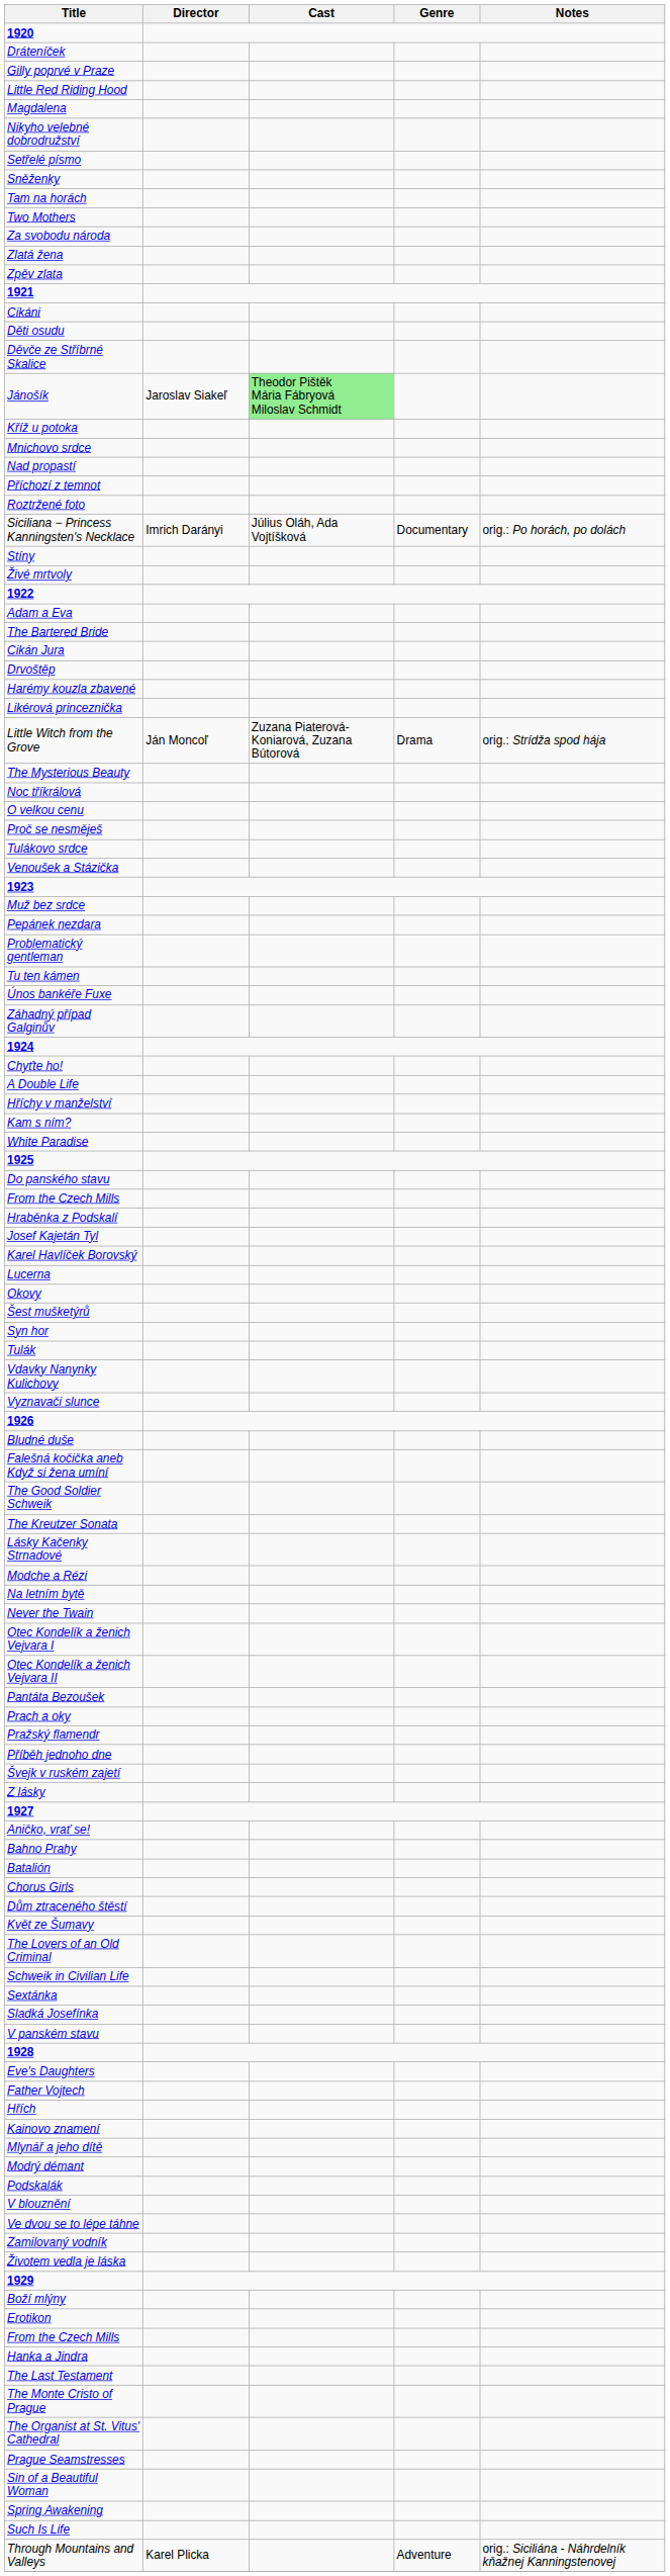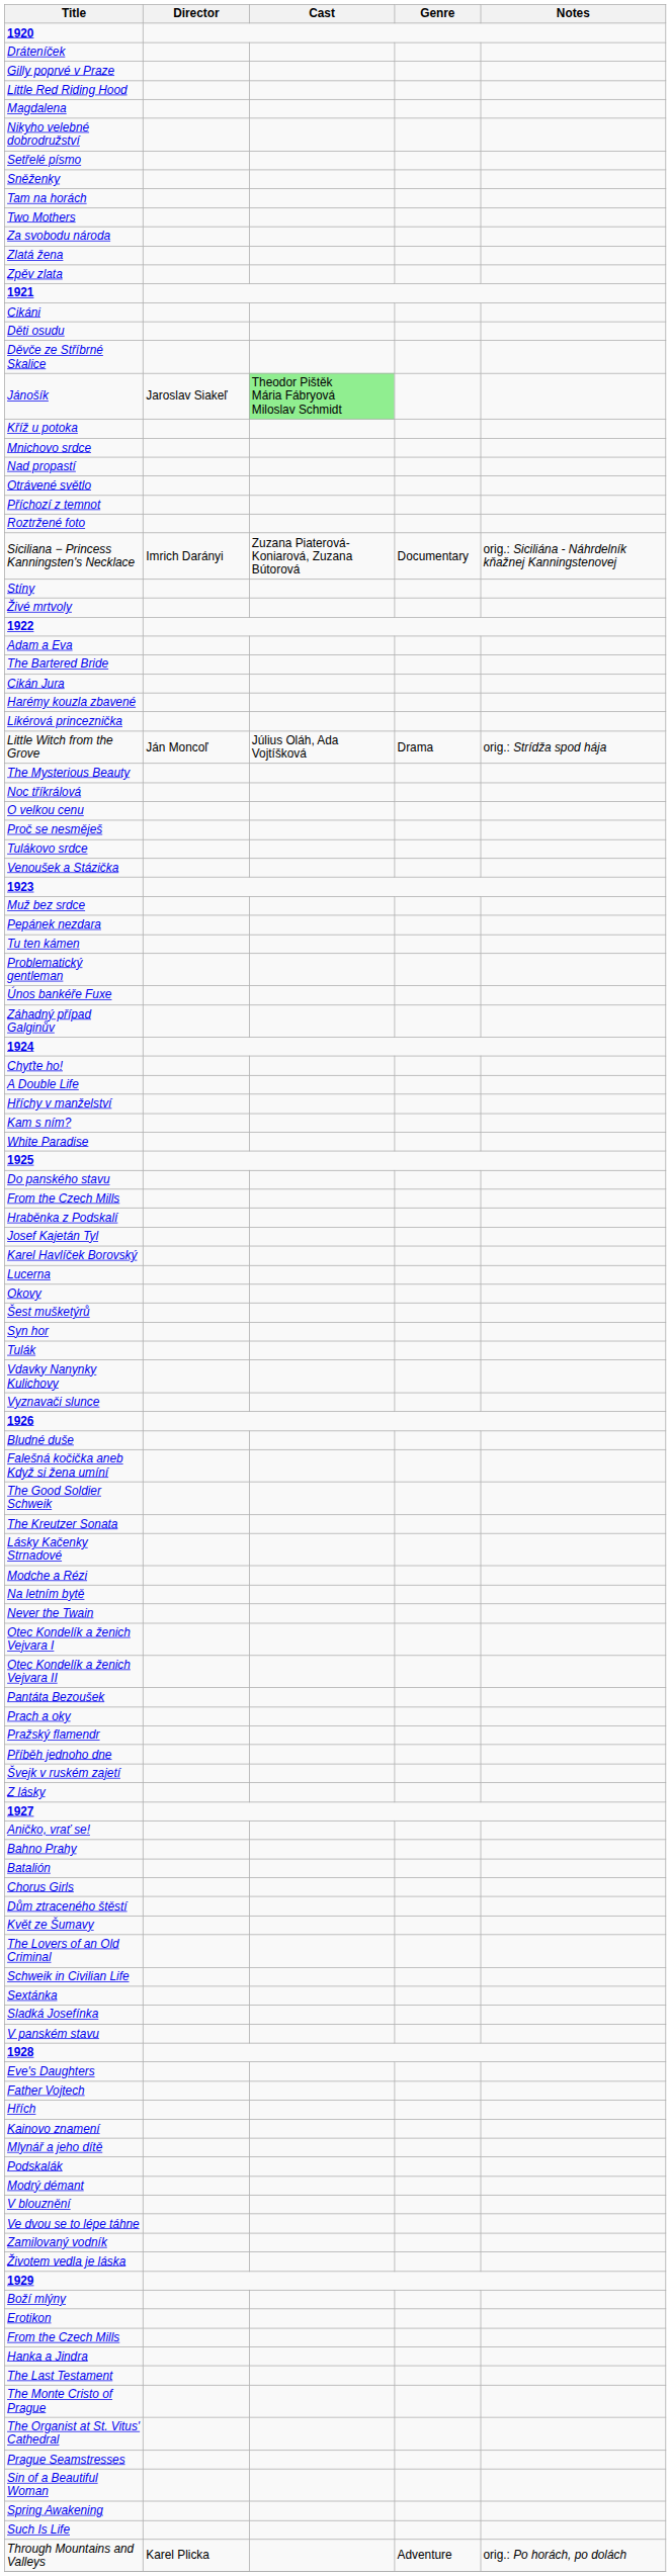 <table class="wikitable" width= "100%">
 <tr>
 <th width=21%>Title</th>
 <th width=16%>Director</th>
 <th width=22%>Cast</th>
 <th width=13%>Genre</th>
 <th width=28%>Notes</th>
 </tr>
 <tr>
 <td><strong><a href='#'>1920</a></strong></td>
 </tr>
 <tr>
 <td><em><a href='#'>Dráteníček</a></em></td>
 <td></td>
 <td></td>
 <td></td>
 <td></td>
 </tr>
 <tr>
 <td><em><a href='#'>Gilly poprvé v Praze</a></em></td>
 <td></td>
 <td></td>
 <td></td>
 <td></td>
 </tr>
 <tr>
 <td><em><a href='#'>Little Red Riding Hood</a></em></td>
 <td></td>
 <td></td>
 <td></td>
 <td></td>
 </tr>
 <tr>
 <td><em><a href='#'>Magdalena</a></em></td>
 <td></td>
 <td></td>
 <td></td>
 <td></td>
 </tr>
 <tr>
 <td><em><a href='#'>Nikyho velebné dobrodružství</a></em></td>
 <td></td>
 <td></td>
 <td></td>
 <td></td>
 </tr>
 <tr>
 <td><em><a href='#'>Setřelé písmo</a></em></td>
 <td></td>
 <td></td>
 <td></td>
 <td></td>
 </tr>
 <tr>
 <td><em><a href='#'>Sněženky</a></em></td>
 <td></td>
 <td></td>
 <td></td>
 <td></td>
 </tr>
 <tr>
 <td><em><a href='#'>Tam na horách</a></em></td>
 <td></td>
 <td></td>
 <td></td>
 <td></td>
 </tr>
 <tr>
 <td><em><a href='#'>Two Mothers</a></em></td>
 <td></td>
 <td></td>
 <td></td>
 <td></td>
 </tr>
 <tr>
 <td><em><a href='#'>Za svobodu národa</a></em></td>
 <td></td>
 <td></td>
 <td></td>
 <td></td>
 </tr>
 <tr>
 <td><em><a href='#'>Zlatá žena</a></em></td>
 <td></td>
 <td></td>
 <td></td>
 <td></td>
 </tr>
 <tr>
 <td><em><a href='#'>Zpěv zlata</a></em></td>
 <td></td>
 <td></td>
 <td></td>
 <td></td>
 </tr>
 <tr>
 <td><strong><a href='#'>1921</a></strong></td>
 </tr>
 <tr>
 <td><em><a href='#'>Cikáni</a></em></td>
 <td></td>
 <td></td>
 <td></td>
 <td></td>
 </tr>
 <tr>
 <td><em><a href='#'>Děti osudu</a></em></td>
 <td></td>
 <td></td>
 <td></td>
 <td></td>
 </tr>
 <tr>
 <td><em><a href='#'>Děvče ze Stříbrné Skalice</a></em></td>
 <td></td>
 <td></td>
 <td></td>
 <td></td>
 </tr>
 <tr>
 <td><em><a href='#'>Jánošík</a></em></td>
 <td>Jaroslav Siakeľ</td>
 <td style="background: lightgreen;">Theodor Pištěk<br>Mária Fábryová<br>Miloslav Schmidt</td>
 <td></td>
 <td></td>
 </tr>
 <tr>
 <td><em><a href='#'>Kříž u potoka</a></em></td>
 <td></td>
 <td></td>
 <td></td>
 <td></td>
 </tr>
 <tr>
 <td><em><a href='#'>Mnichovo srdce</a></em></td>
 <td></td>
 <td></td>
 <td></td>
 <td></td>
 </tr>
 <tr>
 <td><em><a href='#'>Nad propastí</a></em></td>
 <td></td>
 <td></td>
 <td></td>
 <td></td>
 </tr>
 <tr>
+<td><em><a href='#'>Otrávené světlo</a></em></td>
+<td></td>
+<td></td>
+<td></td>
+<td></td>
+</tr>
+<tr>
 <td><em><a href='#'>Příchozí z temnot</a></em></td>
 <td></td>
 <td></td>
 <td></td>
 <td></td>
 </tr>
 <tr>
 <td><em><a href='#'>Roztržené foto</a></em></td>
 <td></td>
 <td></td>
 <td></td>
 <td></td>
 </tr>
 <tr>
 <td><em>Siciliana − Princess Kanningsten's Necklace</em></td>
 <td>Imrich Darányi</td>
-<td>Július Oláh, Ada Vojtíšková</td>
+<td>Zuzana Piaterová-Koniarová, Zuzana Bútorová</td>
 <td>Documentary</td>
-<td>orig.: <em>Po horách, po dolách</em></td>
+<td>orig.: <em>Siciliána - Náhrdelník kňažnej Kanningstenovej</em></td>
 </tr>
 <tr>
 <td><em><a href='#'>Stíny</a></em></td>
 <td></td>
 <td></td>
 <td></td>
 <td></td>
 </tr>
 <tr>
 <td><em><a href='#'>Živé mrtvoly</a></em></td>
 <td></td>
 <td></td>
 <td></td>
 <td></td>
 </tr>
 <tr>
 <td><strong><a href='#'>1922</a></strong></td>
 </tr>
 <tr>
 <td><em><a href='#'>Adam a Eva</a></em></td>
 <td></td>
 <td></td>
 <td></td>
 <td></td>
 </tr>
 <tr>
 <td><em><a href='#'>The Bartered Bride</a></em></td>
 <td></td>
 <td></td>
 <td></td>
 <td></td>
 </tr>
 <tr>
 <td><em><a href='#'>Cikán Jura</a></em></td>
 <td></td>
 <td></td>
 <td></td>
 <td></td>
 </tr>
 <tr>
-<td><em><a href='#'>Drvoštěp</a></em></td>
-<td></td>
-<td></td>
-<td></td>
-<td></td>
-</tr>
-<tr>
 <td><em><a href='#'>Harémy kouzla zbavené</a></em></td>
 <td></td>
 <td></td>
 <td></td>
 <td></td>
 </tr>
 <tr>
 <td><em><a href='#'>Likérová princeznička</a></em></td>
 <td></td>
 <td></td>
 <td></td>
 <td></td>
 </tr>
 <tr>
 <td><em>Little Witch from the Grove</em></td>
 <td>Ján Moncoľ</td>
-<td>Zuzana Piaterová-Koniarová, Zuzana Bútorová</td>
+<td>Július Oláh, Ada Vojtíšková</td>
 <td>Drama</td>
 <td>orig.: <em>Strídža spod hája</em></td>
 </tr>
 <tr>
 <td><em><a href='#'>The Mysterious Beauty</a></em></td>
 <td></td>
 <td></td>
 <td></td>
 <td></td>
 </tr>
 <tr>
 <td><em><a href='#'>Noc tříkrálová</a></em></td>
 <td></td>
 <td></td>
 <td></td>
 <td></td>
 </tr>
 <tr>
 <td><em><a href='#'>O velkou cenu</a></em></td>
 <td></td>
 <td></td>
 <td></td>
 <td></td>
 </tr>
 <tr>
 <td><em><a href='#'>Proč se nesměješ</a></em></td>
 <td></td>
 <td></td>
 <td></td>
 <td></td>
 </tr>
 <tr>
 <td><em><a href='#'>Tulákovo srdce</a></em></td>
 <td></td>
 <td></td>
 <td></td>
 <td></td>
 </tr>
 <tr>
 <td><em><a href='#'>Venoušek a Stázička</a></em></td>
 <td></td>
 <td></td>
 <td></td>
 <td></td>
 </tr>
 <tr>
 <td><strong><a href='#'>1923</a></strong></td>
 </tr>
 <tr>
 <td><em><a href='#'>Muž bez srdce</a></em></td>
 <td></td>
 <td></td>
 <td></td>
 <td></td>
 </tr>
 <tr>
 <td><em><a href='#'>Pepánek nezdara</a></em></td>
 <td></td>
 <td></td>
 <td></td>
 <td></td>
 </tr>
 <tr>
-<td><em><a href='#'>Problematický gentleman</a></em></td>
+<td><em><a href='#'>Tu ten kámen</a></em></td>
 <td></td>
 <td></td>
 <td></td>
 <td></td>
 </tr>
 <tr>
-<td><em><a href='#'>Tu ten kámen</a></em></td>
+<td><em><a href='#'>Problematický gentleman</a></em></td>
 <td></td>
 <td></td>
 <td></td>
 <td></td>
 </tr>
 <tr>
 <td><em><a href='#'>Únos bankéře Fuxe</a></em></td>
 <td></td>
 <td></td>
 <td></td>
 <td></td>
 </tr>
 <tr>
 <td><em><a href='#'>Záhadný případ Galginův</a></em></td>
 <td></td>
 <td></td>
 <td></td>
 <td></td>
 </tr>
 <tr>
 <td><strong><a href='#'>1924</a></strong></td>
 </tr>
 <tr>
 <td><em><a href='#'>Chyťte ho!</a> </em></td>
 <td></td>
 <td></td>
 <td></td>
 <td></td>
 </tr>
 <tr>
 <td><em><a href='#'>A Double Life</a></em></td>
 <td></td>
 <td></td>
 <td></td>
 <td></td>
 </tr>
 <tr>
 <td><em><a href='#'>Hříchy v manželství</a></em></td>
 <td></td>
 <td></td>
 <td></td>
 <td></td>
 </tr>
 <tr>
 <td><em><a href='#'>Kam s ním?</a></em></td>
 <td></td>
 <td></td>
 <td></td>
 <td></td>
 </tr>
 <tr>
 <td><em><a href='#'>White Paradise</a></em></td>
 <td></td>
 <td></td>
 <td></td>
 <td></td>
 </tr>
 <tr>
 <td><strong><a href='#'>1925</a></strong></td>
 </tr>
 <tr>
 <td><em><a href='#'>Do panského stavu</a></em></td>
 <td></td>
 <td></td>
 <td></td>
 <td></td>
 </tr>
 <tr>
 <td><em><a href='#'>From the Czech Mills</a></em></td>
 <td></td>
 <td></td>
 <td></td>
 <td></td>
 </tr>
 <tr>
 <td><em><a href='#'>Hraběnka z Podskalí</a></em></td>
 <td></td>
 <td></td>
 <td></td>
 <td></td>
 </tr>
 <tr>
 <td><em><a href='#'>Josef Kajetán Tyl</a></em></td>
 <td></td>
 <td></td>
 <td></td>
 <td></td>
 </tr>
 <tr>
 <td><em><a href='#'>Karel Havlíček Borovský</a></em></td>
 <td></td>
 <td></td>
 <td></td>
 <td></td>
 </tr>
 <tr>
 <td><em><a href='#'>Lucerna</a></em></td>
 <td></td>
 <td></td>
 <td></td>
 <td></td>
 </tr>
 <tr>
 <td><em><a href='#'>Okovy</a></em></td>
 <td></td>
 <td></td>
 <td></td>
 <td></td>
 </tr>
 <tr>
 <td><em><a href='#'>Šest mušketýrů</a></em></td>
 <td></td>
 <td></td>
 <td></td>
 <td></td>
 </tr>
 <tr>
 <td><em><a href='#'>Syn hor</a></em></td>
 <td></td>
 <td></td>
 <td></td>
 <td></td>
 </tr>
 <tr>
 <td><em><a href='#'>Tulák</a></em></td>
 <td></td>
 <td></td>
 <td></td>
 <td></td>
 </tr>
 <tr>
 <td><em><a href='#'>Vdavky Nanynky Kulichovy</a></em></td>
 <td></td>
 <td></td>
 <td></td>
 <td></td>
 </tr>
 <tr>
 <td><em><a href='#'>Vyznavači slunce</a></em></td>
 <td></td>
 <td></td>
 <td></td>
 <td></td>
 </tr>
 <tr>
 <td><strong><a href='#'>1926</a></strong></td>
 </tr>
 <tr>
 <td><em><a href='#'>Bludné duše</a></em></td>
 <td></td>
 <td></td>
 <td></td>
 <td></td>
 </tr>
 <tr>
 <td><em><a href='#'>Falešná kočička aneb Když si žena umíní</a></em></td>
 <td></td>
 <td></td>
 <td></td>
 <td></td>
 </tr>
 <tr>
 <td><em><a href='#'>The Good Soldier Schweik</a></em></td>
 <td></td>
 <td></td>
 <td></td>
 <td></td>
 </tr>
 <tr>
 <td><em><a href='#'>The Kreutzer Sonata</a></em></td>
 <td></td>
 <td></td>
 <td></td>
 <td></td>
 </tr>
 <tr>
 <td><em><a href='#'>Lásky Kačenky Strnadové</a></em></td>
 <td></td>
 <td></td>
 <td></td>
 <td></td>
 </tr>
 <tr>
 <td><em><a href='#'>Modche a Rézi</a></em></td>
 <td></td>
 <td></td>
 <td></td>
 <td></td>
 </tr>
 <tr>
 <td><em><a href='#'>Na letním bytě</a></em></td>
 <td></td>
 <td></td>
 <td></td>
 <td></td>
 </tr>
 <tr>
 <td><em><a href='#'>Never the Twain</a></em></td>
 <td></td>
 <td></td>
 <td></td>
 <td></td>
 </tr>
 <tr>
 <td><em><a href='#'>Otec Kondelík a ženich Vejvara I</a></em></td>
 <td></td>
 <td></td>
 <td></td>
 <td></td>
 </tr>
 <tr>
 <td><em><a href='#'>Otec Kondelík a ženich Vejvara II</a></em></td>
 <td></td>
 <td></td>
 <td></td>
 <td></td>
 </tr>
 <tr>
 <td><em><a href='#'>Pantáta Bezoušek</a></em></td>
 <td></td>
 <td></td>
 <td></td>
 <td></td>
 </tr>
 <tr>
 <td><em><a href='#'>Prach a oky</a></em></td>
 <td></td>
 <td></td>
 <td></td>
 <td></td>
 </tr>
 <tr>
 <td><em><a href='#'>Pražský flamendr</a></em></td>
 <td></td>
 <td></td>
 <td></td>
 <td></td>
 </tr>
 <tr>
 <td><em><a href='#'>Příběh jednoho dne</a></em></td>
 <td></td>
 <td></td>
 <td></td>
 <td></td>
 </tr>
 <tr>
 <td><em><a href='#'>Švejk v ruském zajetí</a></em></td>
 <td></td>
 <td></td>
 <td></td>
 <td></td>
 </tr>
 <tr>
 <td><em><a href='#'>Z lásky</a></em></td>
 <td></td>
 <td></td>
 <td></td>
 <td></td>
 </tr>
 <tr>
 <td><strong><a href='#'>1927</a></strong></td>
 </tr>
 <tr>
 <td><em><a href='#'>Aničko, vrať se!</a></em></td>
 <td></td>
 <td></td>
 <td></td>
 <td></td>
 </tr>
 <tr>
 <td><em><a href='#'>Bahno Prahy</a></em></td>
 <td></td>
 <td></td>
 <td></td>
 <td></td>
 </tr>
 <tr>
 <td><em><a href='#'>Batalión</a></em></td>
 <td></td>
 <td></td>
 <td></td>
 <td></td>
 </tr>
 <tr>
 <td><em><a href='#'>Chorus Girls</a></em></td>
 <td></td>
 <td></td>
 <td></td>
 <td></td>
 </tr>
 <tr>
 <td><em><a href='#'>Dům ztraceného štěstí</a></em></td>
 <td></td>
 <td></td>
 <td></td>
 <td></td>
 </tr>
 <tr>
 <td><em><a href='#'>Květ ze Šumavy</a></em></td>
 <td></td>
 <td></td>
 <td></td>
 <td></td>
 </tr>
 <tr>
 <td><em><a href='#'>The Lovers of an Old Criminal</a></em></td>
 <td></td>
 <td></td>
 <td></td>
 <td></td>
 </tr>
 <tr>
 <td><em><a href='#'>Schweik in Civilian Life</a></em></td>
 <td></td>
 <td></td>
 <td></td>
 <td></td>
 </tr>
 <tr>
 <td><em><a href='#'>Sextánka</a></em></td>
 <td></td>
 <td></td>
 <td></td>
 <td></td>
 </tr>
 <tr>
 <td><em><a href='#'>Sladká Josefínka</a></em></td>
 <td></td>
 <td></td>
 <td></td>
 <td></td>
 </tr>
 <tr>
 <td><em><a href='#'>V panském stavu</a></em></td>
 <td></td>
 <td></td>
 <td></td>
 <td></td>
 </tr>
 <tr>
 <td><strong><a href='#'>1928</a></strong></td>
 </tr>
 <tr>
 <td><em><a href='#'>Eve's Daughters</a></em></td>
 <td></td>
 <td></td>
 <td></td>
 <td></td>
 </tr>
 <tr>
 <td><em><a href='#'>Father Vojtech</a></em></td>
 <td></td>
 <td></td>
 <td></td>
 <td></td>
 </tr>
 <tr>
 <td><em><a href='#'>Hřích</a></em></td>
 <td></td>
 <td></td>
 <td></td>
 <td></td>
 </tr>
 <tr>
 <td><em><a href='#'>Kainovo znamení</a></em></td>
 <td></td>
 <td></td>
 <td></td>
 <td></td>
 </tr>
 <tr>
 <td><em><a href='#'>Mlynář a jeho dítě</a></em></td>
 <td></td>
 <td></td>
 <td></td>
 <td></td>
 </tr>
 <tr>
-<td><em><a href='#'>Modrý démant</a></em></td>
+<td><em><a href='#'>Podskalák</a></em></td>
 <td></td>
 <td></td>
 <td></td>
 <td></td>
 </tr>
 <tr>
-<td><em><a href='#'>Podskalák</a></em></td>
+<td><em><a href='#'>Modrý démant</a></em></td>
 <td></td>
 <td></td>
 <td></td>
 <td></td>
 </tr>
 <tr>
 <td><em><a href='#'>V blouznění</a></em></td>
 <td></td>
 <td></td>
 <td></td>
 <td></td>
 </tr>
 <tr>
 <td><em><a href='#'>Ve dvou se to lépe táhne</a></em></td>
 <td></td>
 <td></td>
 <td></td>
 <td></td>
 </tr>
 <tr>
 <td><em><a href='#'>Zamilovaný vodník</a></em></td>
 <td></td>
 <td></td>
 <td></td>
 <td></td>
 </tr>
 <tr>
 <td><em><a href='#'>Životem vedla je láska</a></em></td>
 <td></td>
 <td></td>
 <td></td>
 <td></td>
 </tr>
 <tr>
 <td><strong><a href='#'>1929</a></strong></td>
 </tr>
 <tr>
 <td><em><a href='#'>Boží mlýny</a></em></td>
 <td></td>
 <td></td>
 <td></td>
 <td></td>
 </tr>
 <tr>
 <td><em><a href='#'>Erotikon</a></em></td>
 <td></td>
 <td></td>
 <td></td>
 <td></td>
 </tr>
 <tr>
 <td><em><a href='#'>From the Czech Mills</a></em></td>
 <td></td>
 <td></td>
 <td></td>
 <td></td>
 </tr>
 <tr>
 <td><em><a href='#'>Hanka a Jindra</a></em></td>
 <td></td>
 <td></td>
 <td></td>
 <td></td>
 </tr>
 <tr>
 <td><em><a href='#'>The Last Testament</a></em></td>
 <td></td>
 <td></td>
 <td></td>
 <td></td>
 </tr>
 <tr>
 <td><em><a href='#'>The Monte Cristo of Prague</a></em></td>
 <td></td>
 <td></td>
 <td></td>
 <td></td>
 </tr>
 <tr>
 <td><em><a href='#'>The Organist at St. Vitus' Cathedral</a></em></td>
 <td></td>
 <td></td>
 <td></td>
 <td></td>
 </tr>
 <tr>
 <td><em><a href='#'>Prague Seamstresses</a></em></td>
 <td></td>
 <td></td>
 <td></td>
 <td></td>
 </tr>
 <tr>
 <td><em><a href='#'>Sin of a Beautiful Woman</a></em></td>
 <td></td>
 <td></td>
 <td></td>
 <td></td>
 </tr>
 <tr>
 <td><em><a href='#'>Spring Awakening</a></em></td>
 <td></td>
 <td></td>
 <td></td>
 <td></td>
 </tr>
 <tr>
 <td><em><a href='#'>Such Is Life</a></em></td>
 <td></td>
 <td></td>
 <td></td>
 <td></td>
 </tr>
 <tr>
 <td><em>Through Mountains and Valleys</em></td>
 <td>Karel Plicka</td>
 <td></td>
 <td>Adventure</td>
-<td>orig.: <em>Siciliána - Náhrdelník kňažnej Kanningstenovej</em></td>
+<td>orig.: <em>Po horách, po dolách</em></td>
 </tr>
 <tr>
 </tr>
 </table>
